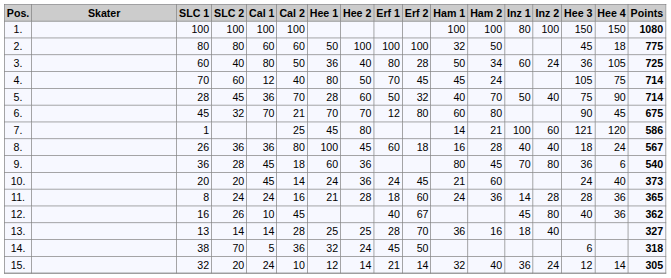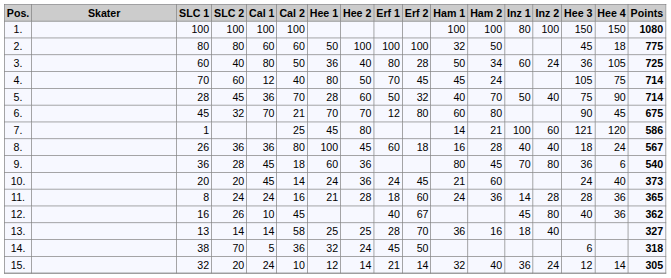 <table bgcolor="#f7f8ff" cellpadding="3" cellspacing="0" border="1" style="font-size: 95%; border: gray solid 1px; border-collapse: collapse;">
 <tr bgcolor="#CCCCCC">
 <td align="center" width="10"><strong>Pos.</strong></td>
 <td align="center" width="200"><strong>Skater</strong></td>
 <td align="center" width="20"><strong>SLC 1</strong></td>
 <td align="center" width="20"><strong>SLC 2</strong></td>
 <td align="center" width="20"><strong>Cal 1</strong></td>
 <td align="center" width="20"><strong>Cal 2</strong></td>
 <td align="center" width="20"><strong>Hee 1</strong></td>
 <td align="center" width="20"><strong>Hee 2</strong></td>
 <td align="center" width="20"><strong>Erf 1</strong></td>
 <td align="center" width="20"><strong>Erf 2</strong></td>
 <td align="center" width="20"><strong>Ham 1</strong></td>
 <td align="center" width="20"><strong>Ham 2</strong></td>
 <td align="center" width="20"><strong>Inz 1</strong></td>
 <td align="center" width="20"><strong>Inz 2</strong></td>
 <td align="center" width="20"><strong>Hee 3</strong></td>
 <td align="center" width="20"><strong>Hee 4</strong></td>
 <td align="center" width="20"><strong>Points</strong></td>
 </tr>
 <tr align="left">
 <td align="center">1.</td>
 <td></td>
 <td align="right">100</td>
 <td align="right">100</td>
 <td align="right">100</td>
 <td align="right">100</td>
 <td align="right"></td>
 <td align="right"></td>
 <td align="right"></td>
 <td align="right"></td>
 <td align="right">100</td>
 <td align="right">100</td>
 <td align="right">80</td>
 <td align="right">100</td>
 <td align="right">150</td>
 <td align="right">150</td>
 <td align="right"><strong>1080</strong></td>
 </tr>
 <tr align="left">
 <td align="center">2.</td>
 <td></td>
 <td align="right">80</td>
 <td align="right">80</td>
 <td align="right">60</td>
 <td align="right">60</td>
 <td align="right">50</td>
 <td align="right">100</td>
 <td align="right">100</td>
 <td align="right">100</td>
 <td align="right">32</td>
 <td align="right">50</td>
 <td align="right"></td>
 <td align="right"></td>
 <td align="right">45</td>
 <td align="right">18</td>
 <td align="right"><strong>775</strong></td>
 </tr>
 <tr align="left">
 <td align="center">3.</td>
 <td></td>
 <td align="right">60</td>
 <td align="right">40</td>
 <td align="right">80</td>
 <td align="right">50</td>
 <td align="right">36</td>
 <td align="right">40</td>
 <td align="right">80</td>
 <td align="right">28</td>
 <td align="right">50</td>
 <td align="right">34</td>
 <td align="right">60</td>
 <td align="right">24</td>
 <td align="right">36</td>
 <td align="right">105</td>
 <td align="right"><strong>725</strong></td>
 </tr>
 <tr align="left">
 <td align="center">4.</td>
 <td></td>
 <td align="right">70</td>
 <td align="right">60</td>
 <td align="right">12</td>
 <td align="right">40</td>
 <td align="right">80</td>
 <td align="right">50</td>
 <td align="right">70</td>
 <td align="right">45</td>
 <td align="right">45</td>
 <td align="right">24</td>
 <td align="right"></td>
 <td align="right"></td>
 <td align="right">105</td>
 <td align="right">75</td>
 <td align="right"><strong>714</strong></td>
 </tr>
 <tr align="left">
 <td align="center">5.</td>
 <td></td>
 <td align="right">28</td>
 <td align="right">45</td>
 <td align="right">36</td>
 <td align="right">70</td>
 <td align="right">28</td>
 <td align="right">60</td>
 <td align="right">50</td>
 <td align="right">32</td>
 <td align="right">40</td>
 <td align="right">70</td>
 <td align="right">50</td>
 <td align="right">40</td>
 <td align="right">75</td>
 <td align="right">90</td>
 <td align="right"><strong>714</strong></td>
 </tr>
 <tr align="left">
 <td align="center">6.</td>
 <td></td>
 <td align="right">45</td>
 <td align="right">32</td>
 <td align="right">70</td>
 <td align="right">21</td>
 <td align="right">70</td>
 <td align="right">70</td>
 <td align="right">12</td>
 <td align="right">80</td>
 <td align="right">60</td>
 <td align="right">80</td>
 <td align="right"></td>
 <td align="right"></td>
 <td align="right">90</td>
 <td align="right">45</td>
 <td align="right"><strong>675</strong></td>
 </tr>
 <tr align="left">
 <td align="center">7.</td>
 <td></td>
 <td align="right">1</td>
 <td align="right"></td>
 <td align="right"></td>
 <td align="right">25</td>
 <td align="right">45</td>
 <td align="right">80</td>
 <td align="right"></td>
 <td align="right"></td>
 <td align="right">14</td>
 <td align="right">21</td>
 <td align="right">100</td>
 <td align="right">60</td>
 <td align="right">121</td>
 <td align="right">120</td>
 <td align="right"><strong>586</strong></td>
 </tr>
 <tr align="left">
 <td align="center">8.</td>
 <td></td>
 <td align="right">26</td>
 <td align="right">36</td>
 <td align="right">36</td>
 <td align="right">80</td>
 <td align="right">100</td>
 <td align="right">45</td>
 <td align="right">60</td>
 <td align="right">18</td>
 <td align="right">16</td>
 <td align="right">28</td>
 <td align="right">40</td>
 <td align="right">40</td>
 <td align="right">18</td>
 <td align="right">24</td>
 <td align="right"><strong>567</strong></td>
 </tr>
 <tr align="left">
 <td align="center">9.</td>
 <td></td>
 <td align="right">36</td>
 <td align="right">28</td>
 <td align="right">45</td>
 <td align="right">18</td>
 <td align="right">60</td>
 <td align="right">36</td>
 <td align="right"></td>
 <td align="right"></td>
 <td align="right">80</td>
 <td align="right">45</td>
 <td align="right">70</td>
 <td align="right">80</td>
 <td align="right">36</td>
 <td align="right">6</td>
 <td align="right"><strong>540</strong></td>
 </tr>
 <tr align="left">
 <td align="center">10.</td>
 <td></td>
 <td align="right">20</td>
 <td align="right">20</td>
 <td align="right">45</td>
 <td align="right">14</td>
 <td align="right">24</td>
 <td align="right">36</td>
 <td align="right">24</td>
 <td align="right">45</td>
 <td align="right">21</td>
 <td align="right">60</td>
 <td align="right"></td>
 <td align="right"></td>
 <td align="right">24</td>
 <td align="right">40</td>
 <td align="right"><strong>373</strong></td>
 </tr>
 <tr align="left">
 <td align="center">11.</td>
 <td></td>
 <td align="right">8</td>
 <td align="right">24</td>
 <td align="right">24</td>
 <td align="right">16</td>
 <td align="right">21</td>
 <td align="right">28</td>
 <td align="right">18</td>
 <td align="right">60</td>
 <td align="right">24</td>
 <td align="right">36</td>
 <td align="right">14</td>
 <td align="right">28</td>
 <td align="right">28</td>
 <td align="right">36</td>
 <td align="right"><strong>365</strong></td>
 </tr>
 <tr align="left">
 <td align="center">12.</td>
 <td></td>
 <td align="right">16</td>
 <td align="right">26</td>
 <td align="right">10</td>
 <td align="right">45</td>
 <td align="right"></td>
 <td align="right"></td>
 <td align="right">40</td>
 <td align="right">67</td>
 <td align="right"></td>
 <td align="right"></td>
 <td align="right">45</td>
 <td align="right">80</td>
 <td align="right">40</td>
 <td align="right">36</td>
 <td align="right"><strong>362</strong></td>
 </tr>
 <tr align="left">
 <td align="center">13.</td>
 <td></td>
 <td align="right">13</td>
 <td align="right">14</td>
 <td align="right">14</td>
-<td align="right">28</td>
+<td align="right">58</td>
 <td align="right">25</td>
 <td align="right">25</td>
 <td align="right">28</td>
 <td align="right">70</td>
 <td align="right">36</td>
 <td align="right">16</td>
 <td align="right">18</td>
 <td align="right">40</td>
 <td align="right"></td>
 <td align="right"></td>
 <td align="right"><strong>327</strong></td>
 </tr>
 <tr align="left">
 <td align="center">14.</td>
 <td></td>
 <td align="right">38</td>
 <td align="right">70</td>
 <td align="right">5</td>
 <td align="right">36</td>
 <td align="right">32</td>
 <td align="right">24</td>
 <td align="right">45</td>
 <td align="right">50</td>
 <td align="right"></td>
 <td align="right"></td>
 <td align="right"></td>
 <td align="right"></td>
 <td align="right">6</td>
 <td align="right"></td>
 <td align="right"><strong>318</strong></td>
 </tr>
 <tr align="left">
 <td align="center">15.</td>
 <td></td>
 <td align="right">32</td>
 <td align="right">20</td>
 <td align="right">24</td>
 <td align="right">10</td>
 <td align="right">12</td>
 <td align="right">14</td>
 <td align="right">21</td>
 <td align="right">14</td>
 <td align="right">32</td>
 <td align="right">40</td>
 <td align="right">36</td>
 <td align="right">24</td>
 <td align="right">12</td>
 <td align="right">14</td>
 <td align="right"><strong>305</strong><br></td>
 </tr>
 <tr>
 </tr>
 </table>
